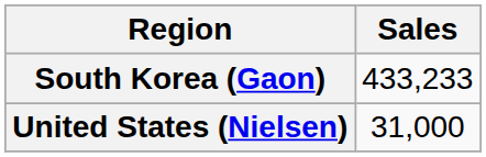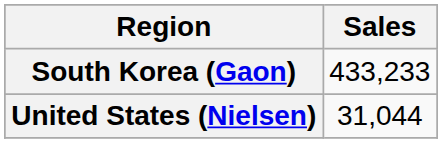 <table class="wikitable plainrowheaders" style="text-align:center">
 <tr>
 <th scope="col">Region</th>
 <th scope="col">Sales</th>
 </tr>
 <tr>
 <th scope="row">South Korea (<a href='#'>Gaon</a>)</th>
 <td>433,233</td>
 </tr>
 <tr>
 <th scope=row>United States (<a href='#'>Nielsen</a>)</th>
-<td>31,000</td>
+<td>31,044</td>
 </tr>
 </table>
